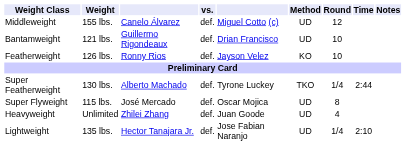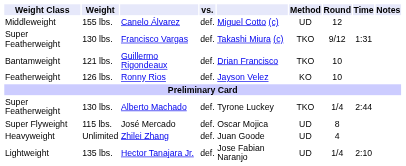 <table class="toccolours" style="font-size: 85%;">
 <tr>
 <th style="background:#e6e8fa; color:#000; text-align:center;">Weight Class</th>
 <th style="background:#e6e8fa; color:#000; text-align:center;">Weight</th>
 <th style="background:#e6e8fa; color:#000; text-align:center;"></th>
 <th style="background:#e6e8fa; color:#000; text-align:center;">vs.</th>
 <th style="background:#e6e8fa; color:#000; text-align:center;"></th>
 <th style="background:#e6e8fa; color:#000; text-align:center;">Method</th>
 <th style="background:#e6e8fa; color:#000; text-align:center;">Round</th>
 <th style="background:#e6e8fa; color:#000; text-align:center;">Time</th>
 <th style="background:#e6e8fa; color:#000; text-align:center;">Notes</th>
 </tr>
 <tr>
 <td>Middleweight</td>
 <td>155 lbs.</td>
 <td> <a href='#'>Canelo Álvarez</a></td>
 <td>def.</td>
 <td> <a href='#'>Miguel Cotto</a> <a href='#'>(c)</a></td>
 <td align=center>UD</td>
 <td align=center>12</td>
 <td></td>
 <td></td>
 </tr>
 <tr>
+<td>Super Featherweight</td>
+<td>130 lbs.</td>
+<td> <a href='#'>Francisco Vargas</a></td>
+<td>def.</td>
+<td> <a href='#'>Takashi Miura</a> <a href='#'>(c)</a></td>
+<td align="center">TKO</td>
+<td align="center">9/12</td>
+<td align="center">1:31</td>
+<td></td>
+</tr>
+<tr>
 <td>Bantamweight</td>
 <td>121 lbs.</td>
 <td> <a href='#'>Guillermo Rigondeaux</a></td>
 <td>def.</td>
 <td> <a href='#'>Drian Francisco</a></td>
-<td align=center>UD</td>
+<td align="center">TKO</td>
 <td align=center>10</td>
 <td></td>
 <td></td>
 </tr>
 <tr>
 <td>Featherweight</td>
 <td>126 lbs.</td>
 <td> <a href='#'>Ronny Rios</a></td>
 <td>def.</td>
 <td> <a href='#'>Jayson Velez</a></td>
 <td align=center>KO</td>
 <td align=center>10</td>
 <td></td>
 <td></td>
 </tr>
 <tr>
 <th colspan="9" style="background-color: #ccccff;">Preliminary Card</th>
 </tr>
 <tr>
 <td>Super Featherweight</td>
 <td>130 lbs.</td>
 <td> <a href='#'>Alberto Machado</a></td>
 <td>def.</td>
 <td> Tyrone Luckey</td>
 <td align=center>TKO</td>
 <td align=center>1/4</td>
 <td align=center>2:44</td>
 <td></td>
 </tr>
 <tr>
 <td>Super Flyweight</td>
 <td>115 lbs.</td>
 <td> José Mercado</td>
 <td>def.</td>
 <td> Oscar Mojica</td>
 <td align=center>UD</td>
 <td align=center>8</td>
 <td></td>
 <td></td>
 </tr>
 <tr>
 <td>Heavyweight</td>
 <td>Unlimited</td>
 <td> <a href='#'>Zhilei Zhang</a></td>
 <td>def.</td>
 <td> Juan Goode</td>
 <td align=center>UD</td>
 <td align=center>4</td>
 <td></td>
 <td></td>
 </tr>
 <tr>
 <td>Lightweight</td>
 <td>135 lbs.</td>
 <td> <a href='#'>Hector Tanajara Jr.</a></td>
 <td>def.</td>
 <td> Jose Fabian Naranjo</td>
 <td align=center>UD</td>
 <td align=center>1/4</td>
 <td align=center>2:10</td>
 <td></td>
 </tr>
 </table>
